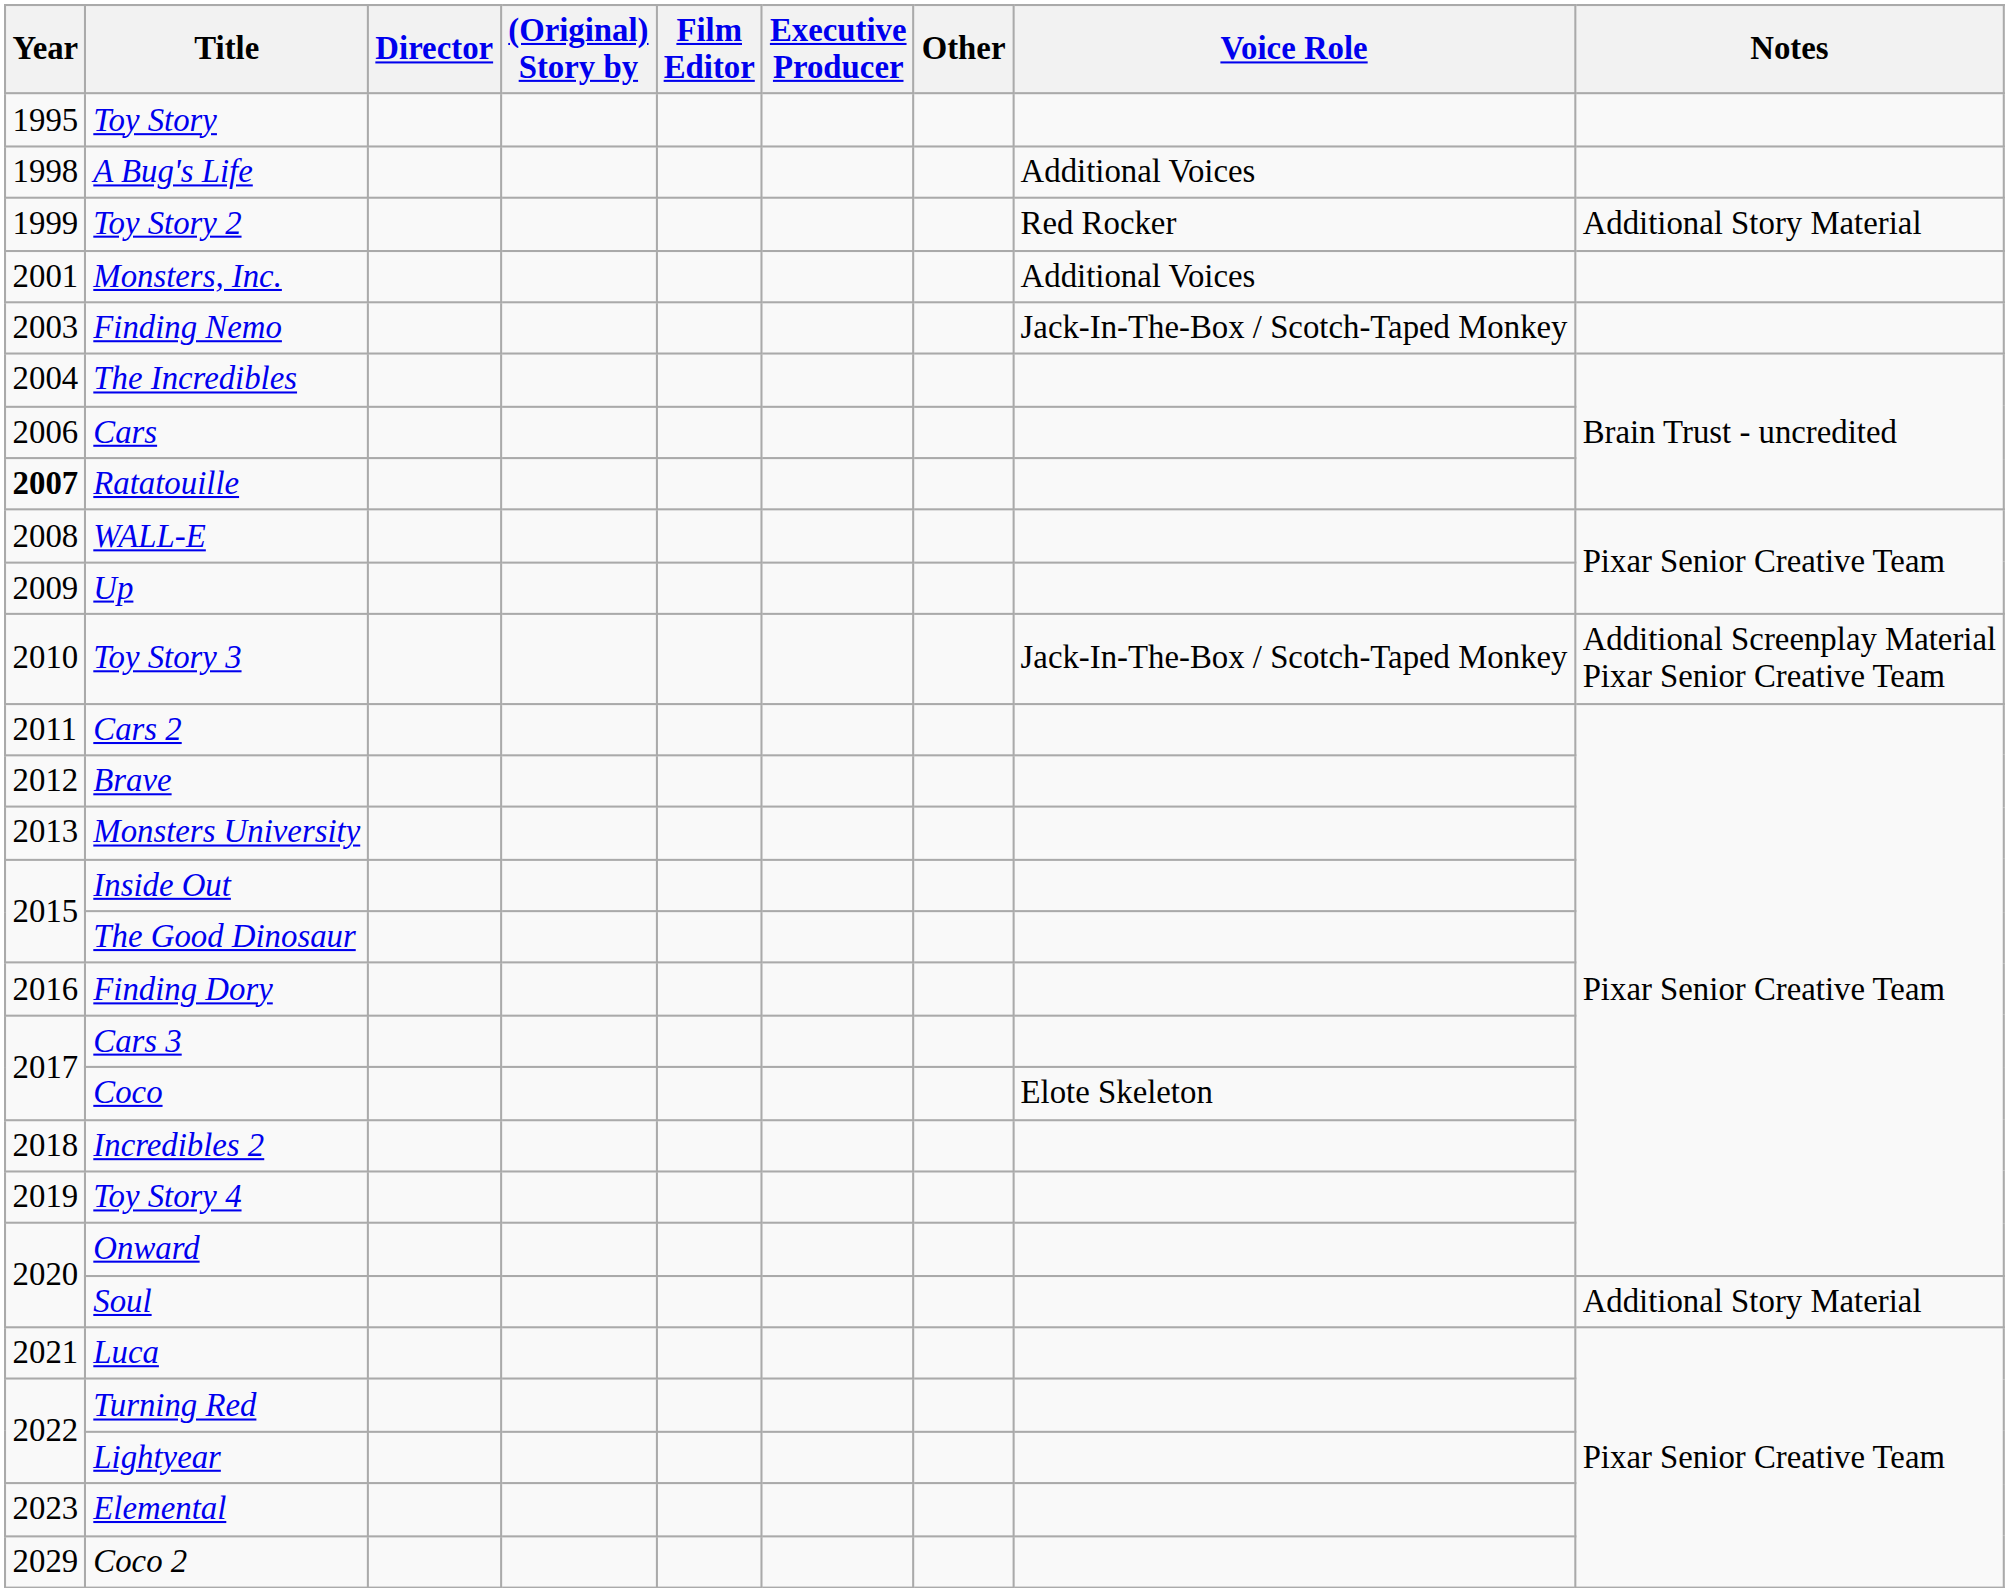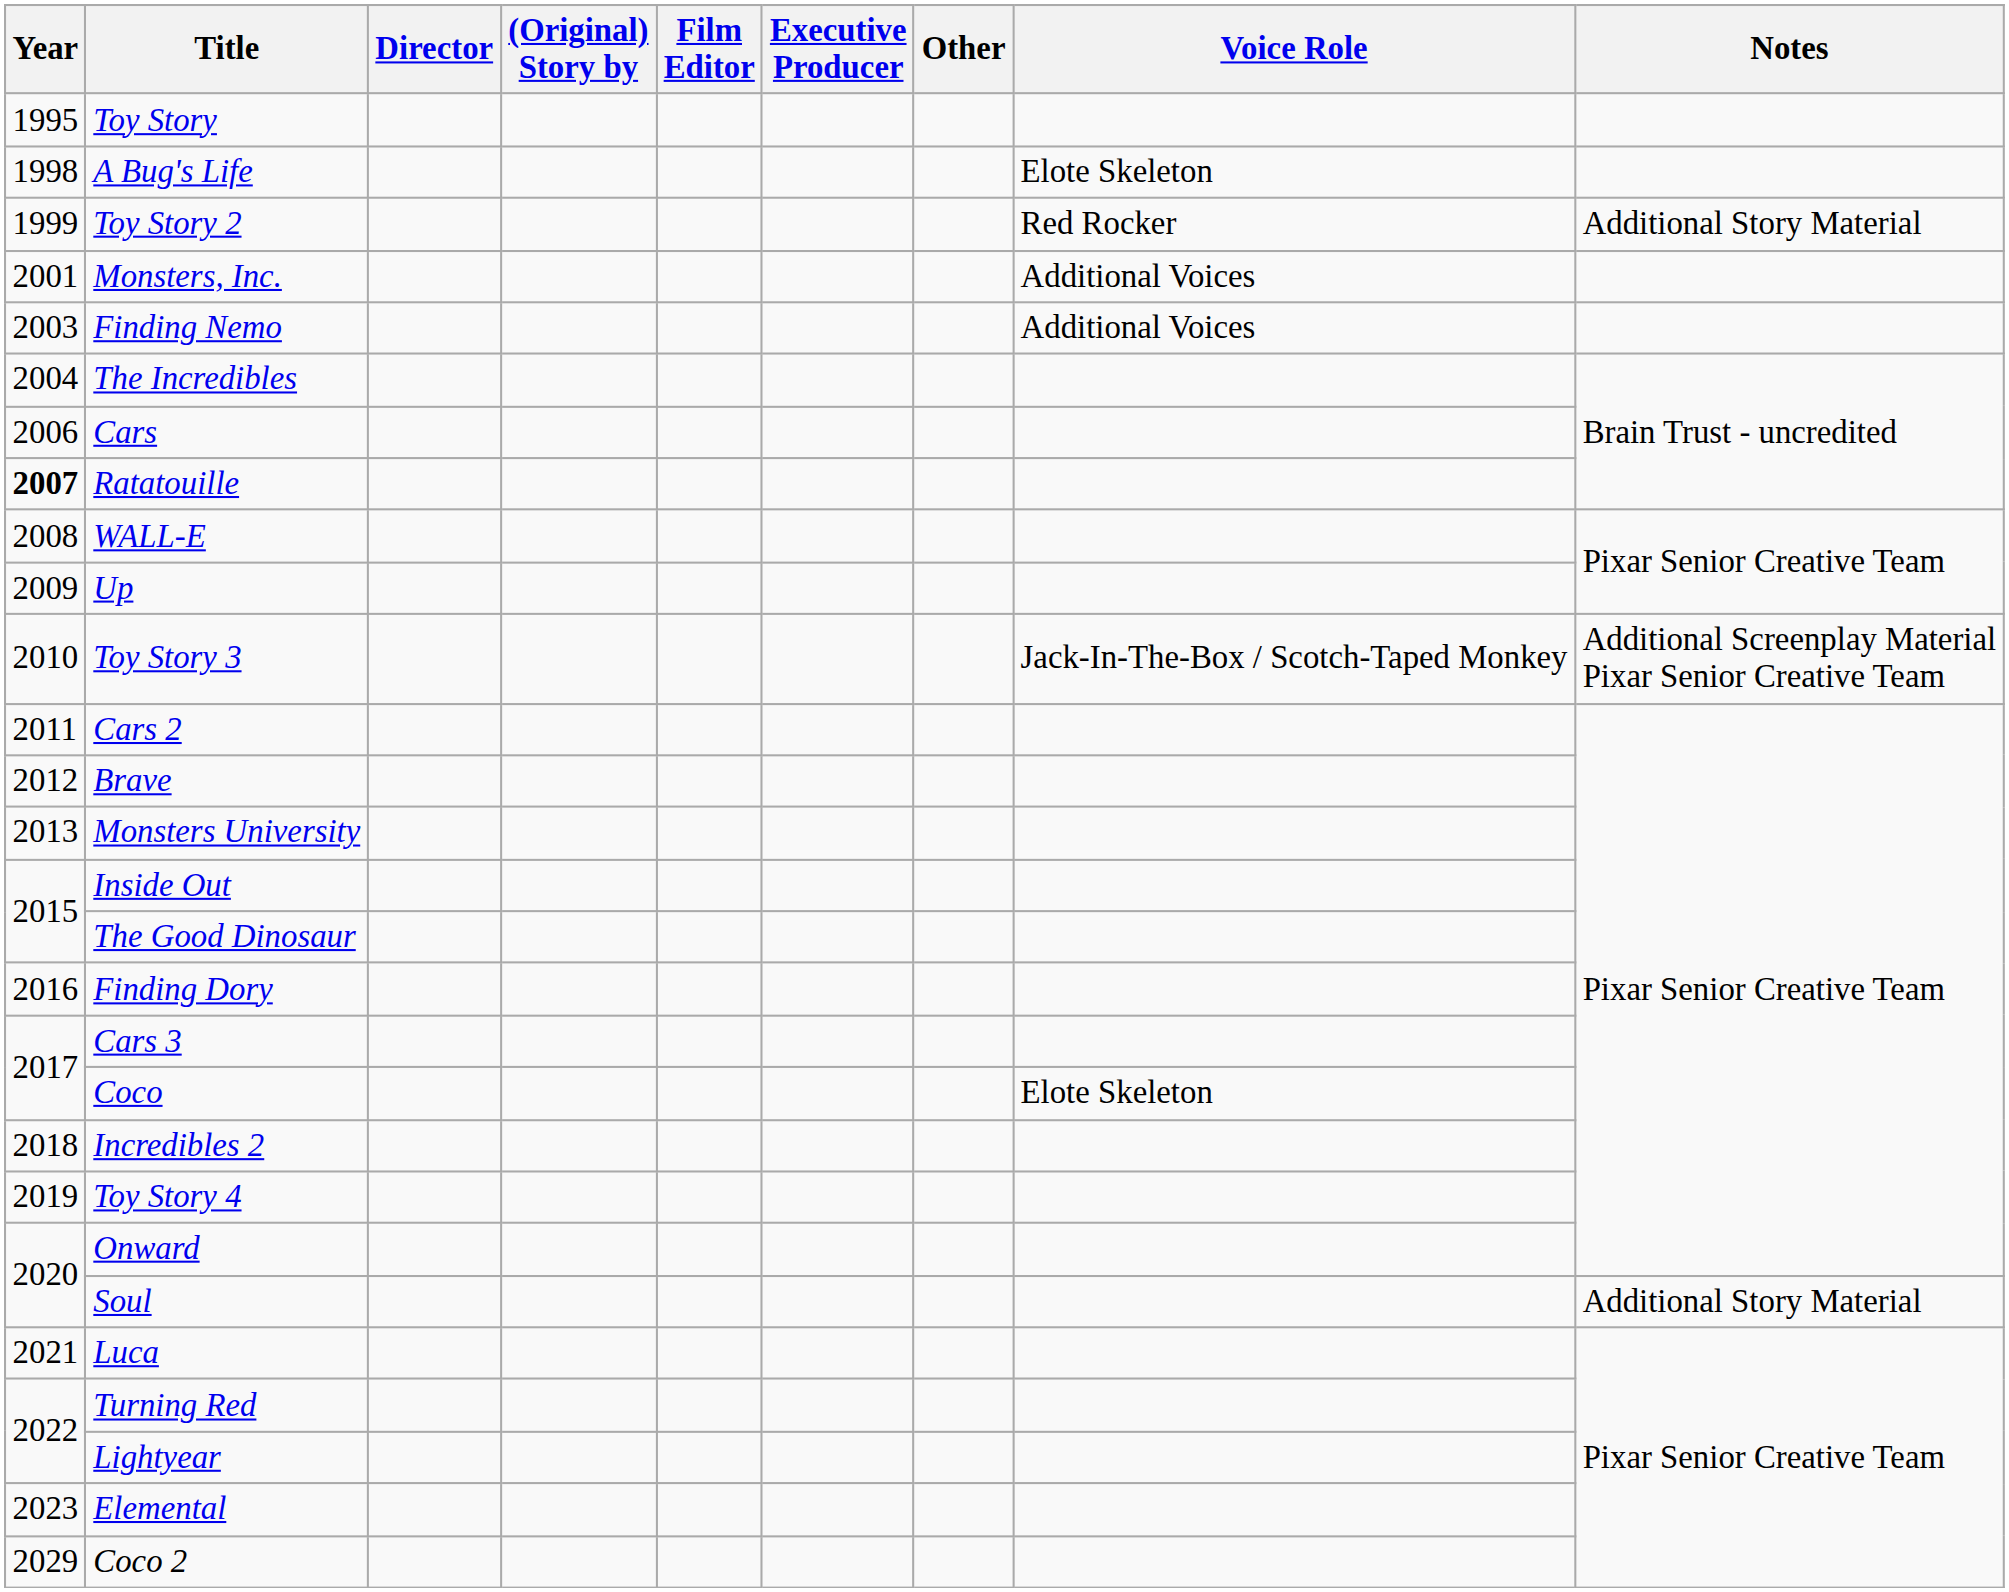 <table class="wikitable">
 <tr>
 <th>Year</th>
 <th>Title</th>
 <th><a href='#'>Director</a></th>
 <th><a href='#'>(Original)<br>Story by</a></th>
 <th><a href='#'>Film<br>Editor</a></th>
 <th><a href='#'>Executive<br>Producer</a></th>
 <th>Other</th>
 <th><a href='#'>Voice Role</a></th>
 <th>Notes</th>
 </tr>
 <tr>
 <td>1995</td>
 <td><em><a href='#'>Toy Story</a></em></td>
 <td></td>
 <td></td>
 <td></td>
 <td></td>
 <td></td>
 <td></td>
 <td></td>
 </tr>
 <tr>
 <td>1998</td>
 <td><em><a href='#'>A Bug's Life</a></em></td>
 <td></td>
 <td></td>
 <td></td>
 <td></td>
 <td></td>
-<td>Additional Voices</td>
+<td>Elote Skeleton</td>
 <td></td>
 </tr>
 <tr>
 <td>1999</td>
 <td><em><a href='#'>Toy Story 2</a></em></td>
 <td></td>
 <td></td>
 <td></td>
 <td></td>
 <td></td>
 <td>Red Rocker</td>
 <td>Additional Story Material</td>
 </tr>
 <tr>
 <td>2001</td>
 <td><em><a href='#'>Monsters, Inc.</a></em></td>
 <td></td>
 <td></td>
 <td></td>
 <td></td>
 <td></td>
 <td>Additional Voices</td>
 <td></td>
 </tr>
 <tr>
 <td>2003</td>
 <td><em><a href='#'>Finding Nemo</a></em></td>
 <td></td>
 <td></td>
 <td></td>
 <td></td>
 <td></td>
-<td>Jack-In-The-Box / Scotch-Taped Monkey</td>
+<td>Additional Voices</td>
 <td></td>
 </tr>
 <tr>
 <td>2004</td>
 <td><em><a href='#'>The Incredibles</a></em></td>
 <td></td>
 <td></td>
 <td></td>
 <td></td>
 <td></td>
 <td></td>
 <td rowspan=3>Brain Trust - uncredited</td>
 </tr>
 <tr>
 <td>2006</td>
 <td><em><a href='#'>Cars</a></em></td>
 <td></td>
 <td></td>
 <td></td>
 <td></td>
 <td></td>
 <td></td>
 </tr>
 <tr>
 <td><strong>2007</strong></td>
 <td><em><a href='#'>Ratatouille</a></em></td>
 <td></td>
 <td></td>
 <td></td>
 <td></td>
 <td></td>
 <td></td>
 </tr>
 <tr>
 <td>2008</td>
 <td><em><a href='#'>WALL-E</a></em></td>
 <td></td>
 <td></td>
 <td></td>
 <td></td>
 <td></td>
 <td></td>
 <td rowspan=2>Pixar Senior Creative Team</td>
 </tr>
 <tr>
 <td>2009</td>
 <td><em><a href='#'>Up</a></em></td>
 <td></td>
 <td></td>
 <td></td>
 <td></td>
 <td></td>
 <td></td>
 </tr>
 <tr>
 <td>2010</td>
 <td><em><a href='#'>Toy Story 3</a></em></td>
 <td></td>
 <td></td>
 <td></td>
 <td></td>
 <td></td>
 <td>Jack-In-The-Box / Scotch-Taped Monkey</td>
 <td>Additional Screenplay Material<br>Pixar Senior Creative Team</td>
 </tr>
 <tr>
 <td>2011</td>
 <td><em><a href='#'>Cars 2</a></em></td>
 <td></td>
 <td></td>
 <td></td>
 <td></td>
 <td></td>
 <td></td>
 <td rowspan=11>Pixar Senior Creative Team</td>
 </tr>
 <tr>
 <td>2012</td>
 <td><em><a href='#'>Brave</a></em></td>
 <td></td>
 <td></td>
 <td></td>
 <td></td>
 <td></td>
 <td></td>
 </tr>
 <tr>
 <td>2013</td>
 <td><em><a href='#'>Monsters University</a></em></td>
 <td></td>
 <td></td>
 <td></td>
 <td></td>
 <td></td>
 <td></td>
 </tr>
 <tr>
 <td rowspan=2>2015</td>
 <td><em><a href='#'>Inside Out</a></em></td>
 <td></td>
 <td></td>
 <td></td>
 <td></td>
 <td></td>
 <td></td>
 </tr>
 <tr>
 <td><em><a href='#'>The Good Dinosaur</a></em></td>
 <td></td>
 <td></td>
 <td></td>
 <td></td>
 <td></td>
 <td></td>
 </tr>
 <tr>
 <td>2016</td>
 <td><em><a href='#'>Finding Dory</a></em></td>
 <td></td>
 <td></td>
 <td></td>
 <td></td>
 <td></td>
 <td></td>
 </tr>
 <tr>
 <td rowspan=2>2017</td>
 <td><em><a href='#'>Cars 3</a></em></td>
 <td></td>
 <td></td>
 <td></td>
 <td></td>
 <td></td>
 <td></td>
 </tr>
 <tr>
 <td><em><a href='#'>Coco</a></em></td>
 <td></td>
 <td></td>
 <td></td>
 <td></td>
 <td></td>
 <td>Elote Skeleton</td>
 </tr>
 <tr>
 <td>2018</td>
 <td><em><a href='#'>Incredibles 2</a></em></td>
 <td></td>
 <td></td>
 <td></td>
 <td></td>
 <td></td>
 <td></td>
 </tr>
 <tr>
 <td>2019</td>
 <td><em><a href='#'>Toy Story 4</a></em></td>
 <td></td>
 <td></td>
 <td></td>
 <td></td>
 <td></td>
 <td></td>
 </tr>
 <tr>
 <td rowspan="2">2020</td>
 <td><em><a href='#'>Onward</a></em></td>
 <td></td>
 <td></td>
 <td></td>
 <td></td>
 <td></td>
 <td></td>
 </tr>
 <tr>
 <td><em><a href='#'>Soul</a></em></td>
 <td></td>
 <td></td>
 <td></td>
 <td></td>
 <td></td>
 <td></td>
 <td>Additional Story Material</td>
 </tr>
 <tr>
 <td>2021</td>
 <td><em><a href='#'>Luca</a></em></td>
 <td></td>
 <td></td>
 <td></td>
 <td></td>
 <td></td>
 <td></td>
 <td rowspan=5>Pixar Senior Creative Team</td>
 </tr>
 <tr>
 <td rowspan="2">2022</td>
 <td><em><a href='#'>Turning Red</a></em></td>
 <td></td>
 <td></td>
 <td></td>
 <td></td>
 <td></td>
 <td></td>
 </tr>
 <tr>
 <td><em><a href='#'>Lightyear</a></em></td>
 <td></td>
 <td></td>
 <td></td>
 <td></td>
 <td></td>
 <td></td>
 </tr>
 <tr>
 <td>2023</td>
 <td><em><a href='#'>Elemental</a></em></td>
 <td></td>
 <td></td>
 <td></td>
 <td></td>
 <td></td>
 <td></td>
 </tr>
 <tr>
 <td>2029</td>
 <td><em>Coco 2</em></td>
 <td></td>
 <td></td>
 <td></td>
 <td></td>
 <td></td>
 <td></td>
 </tr>
 </table>
